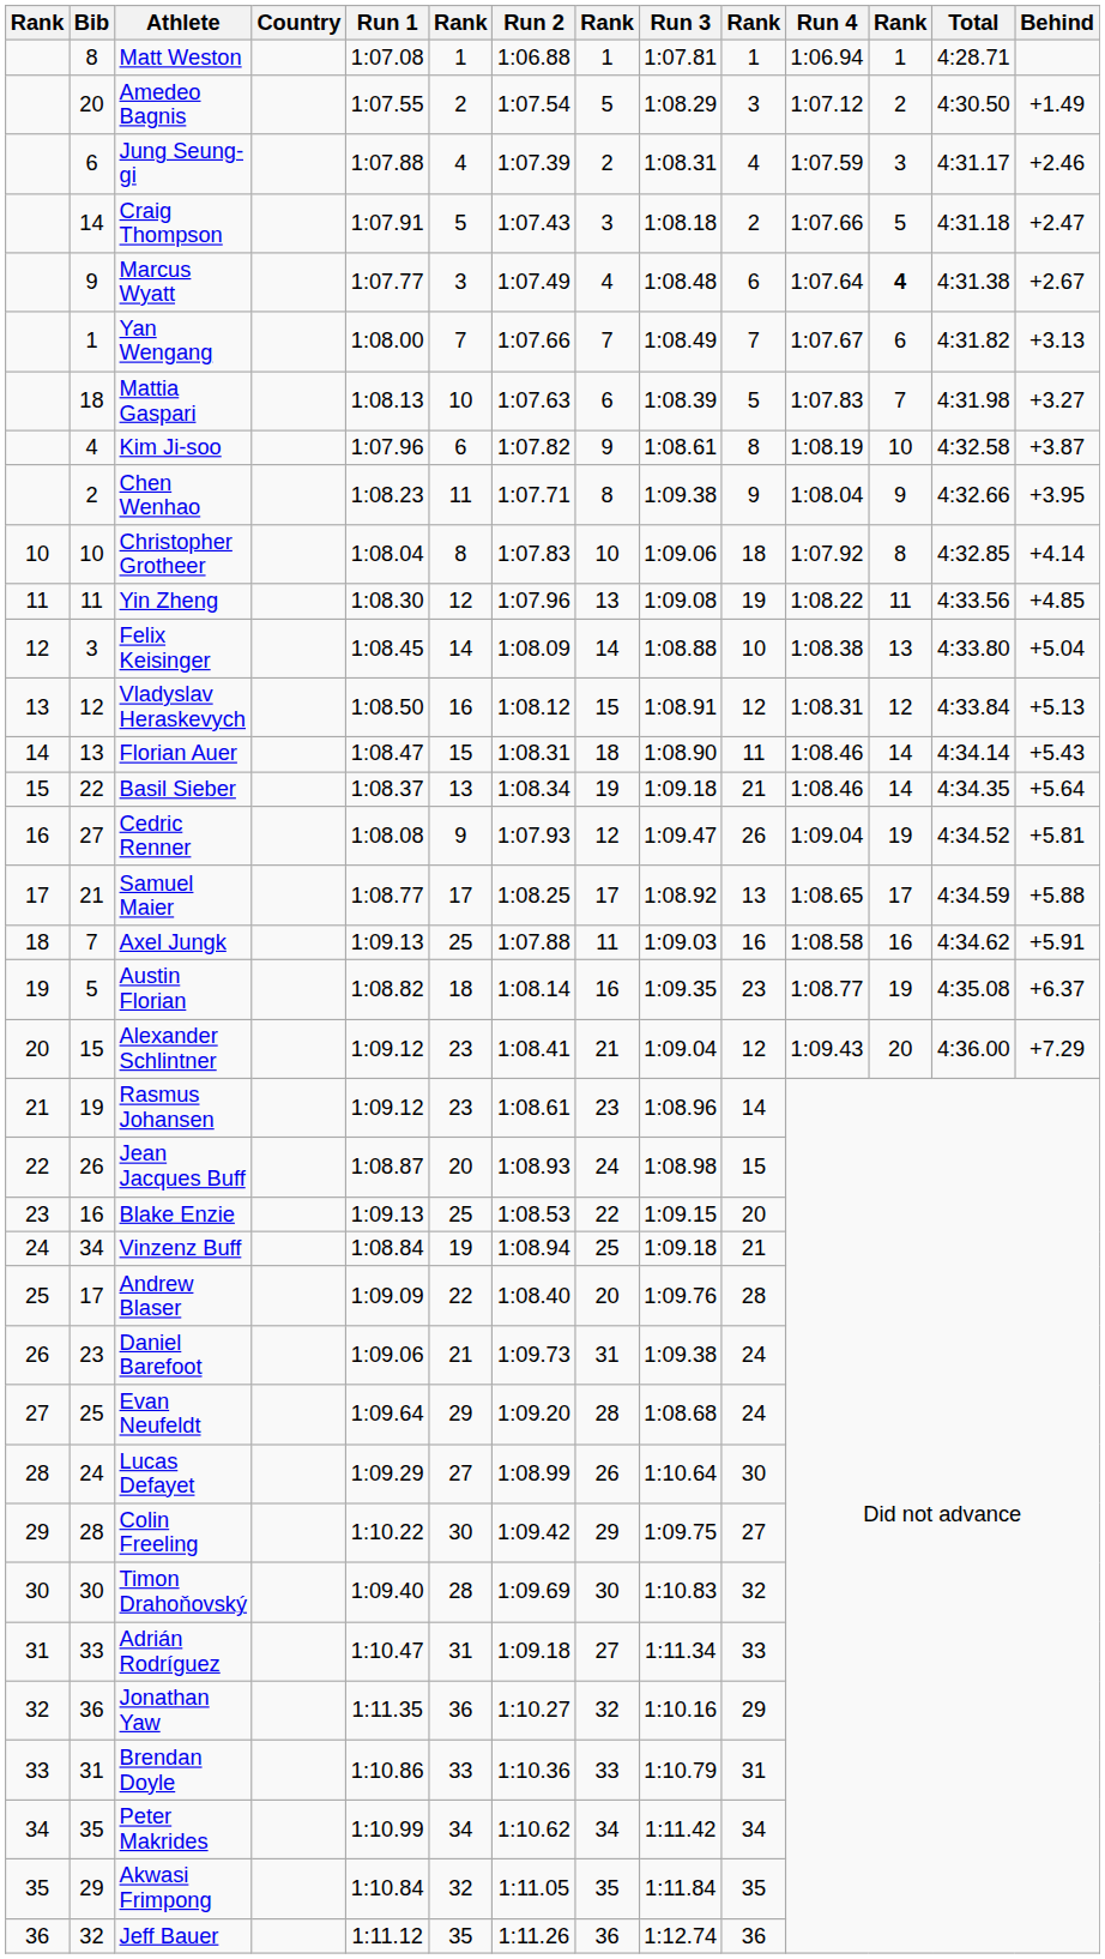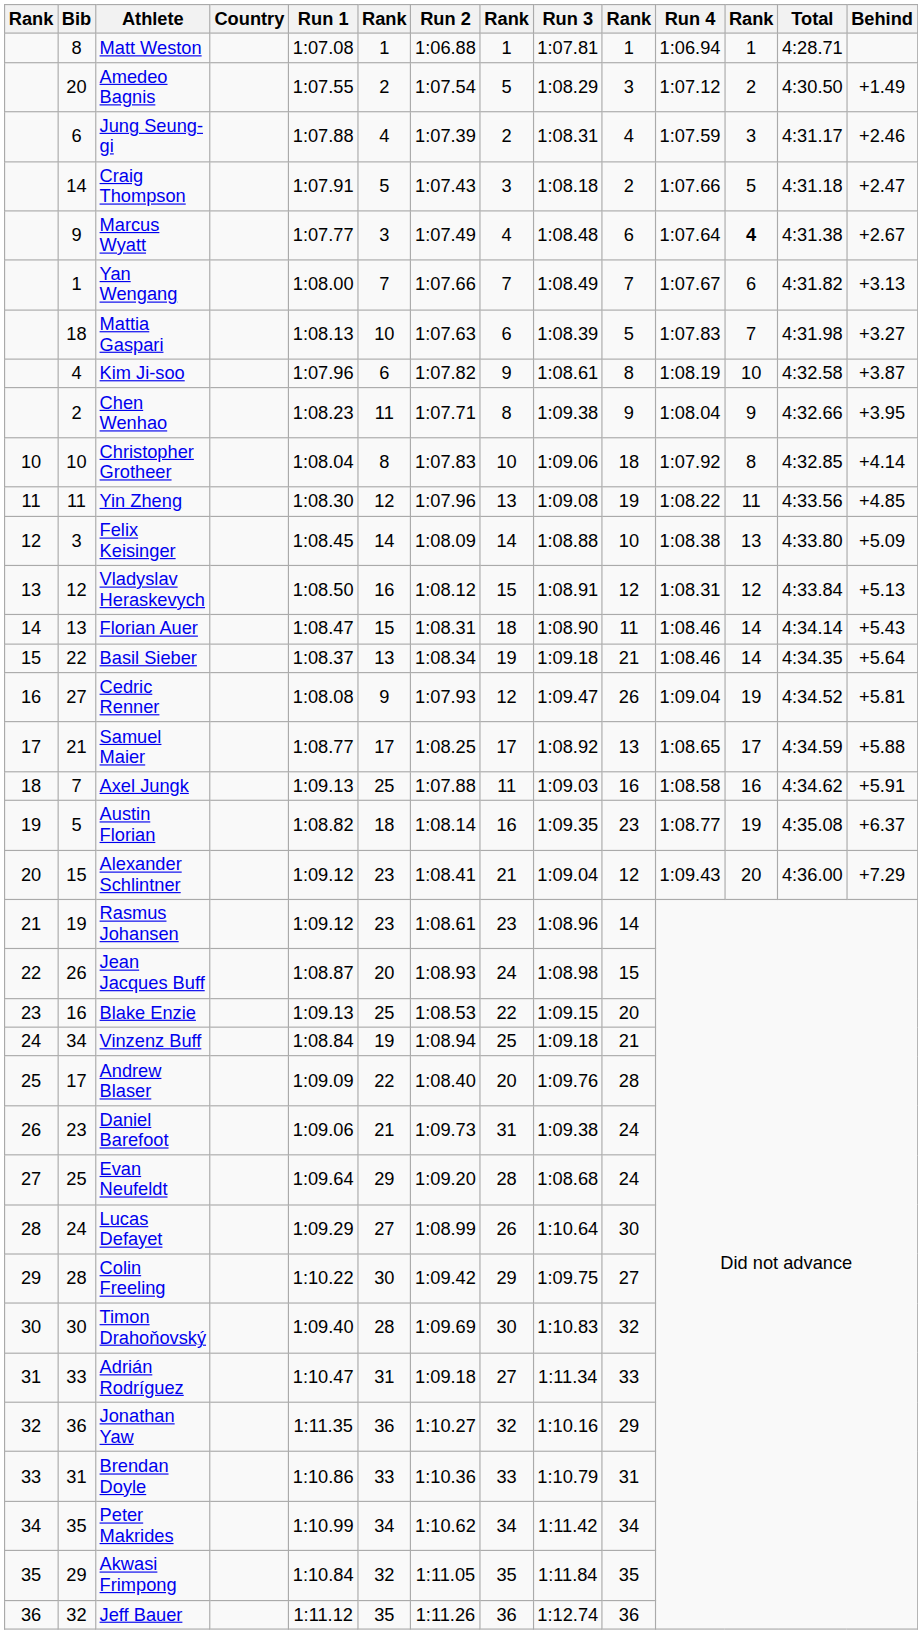 <table class="wikitable sortable" style="text-align:center">
 <tr>
 <th>Rank</th>
 <th>Bib</th>
 <th>Athlete</th>
 <th>Country</th>
 <th>Run 1</th>
 <th>Rank</th>
 <th>Run 2</th>
 <th>Rank</th>
 <th>Run 3</th>
 <th>Rank</th>
 <th>Run 4</th>
 <th>Rank</th>
 <th>Total</th>
 <th>Behind</th>
 </tr>
 <tr>
 <td></td>
 <td>8</td>
 <td align=left><a href='#'>Matt Weston</a></td>
 <td align=left></td>
 <td>1:07.08</td>
 <td>1</td>
 <td>1:06.88</td>
 <td>1</td>
 <td>1:07.81</td>
 <td>1</td>
 <td>1:06.94</td>
 <td>1</td>
 <td>4:28.71</td>
 <td></td>
 </tr>
 <tr>
 <td></td>
 <td>20</td>
 <td align=left><a href='#'>Amedeo Bagnis</a></td>
 <td align=left></td>
 <td>1:07.55</td>
 <td>2</td>
 <td>1:07.54</td>
 <td>5</td>
 <td>1:08.29</td>
 <td>3</td>
 <td>1:07.12</td>
 <td>2</td>
 <td>4:30.50</td>
 <td>+1.49</td>
 </tr>
 <tr>
 <td></td>
 <td>6</td>
 <td align=left><a href='#'>Jung Seung-gi</a></td>
 <td align=left></td>
 <td>1:07.88</td>
 <td>4</td>
 <td>1:07.39</td>
 <td>2</td>
 <td>1:08.31</td>
 <td>4</td>
 <td>1:07.59</td>
 <td>3</td>
 <td>4:31.17</td>
 <td>+2.46</td>
 </tr>
 <tr>
 <td></td>
 <td>14</td>
 <td align=left><a href='#'>Craig Thompson</a></td>
 <td align=left></td>
 <td>1:07.91</td>
 <td>5</td>
 <td>1:07.43</td>
 <td>3</td>
 <td>1:08.18</td>
 <td>2</td>
 <td>1:07.66</td>
 <td>5</td>
 <td>4:31.18</td>
 <td>+2.47</td>
 </tr>
 <tr>
 <td></td>
 <td>9</td>
 <td align=left><a href='#'>Marcus Wyatt</a></td>
 <td align=left></td>
 <td>1:07.77</td>
 <td>3</td>
 <td>1:07.49</td>
 <td>4</td>
 <td>1:08.48</td>
 <td>6</td>
 <td>1:07.64</td>
 <td><strong>4</strong></td>
 <td>4:31.38</td>
 <td>+2.67</td>
 </tr>
 <tr>
 <td></td>
 <td>1</td>
 <td align=left><a href='#'>Yan Wengang</a></td>
 <td align=left></td>
 <td>1:08.00</td>
 <td>7</td>
 <td>1:07.66</td>
 <td>7</td>
 <td>1:08.49</td>
 <td>7</td>
 <td>1:07.67</td>
 <td>6</td>
 <td>4:31.82</td>
 <td>+3.13</td>
 </tr>
 <tr>
 <td></td>
 <td>18</td>
 <td align=left><a href='#'>Mattia Gaspari</a></td>
 <td align=left></td>
 <td>1:08.13</td>
 <td>10</td>
 <td>1:07.63</td>
 <td>6</td>
 <td>1:08.39</td>
 <td>5</td>
 <td>1:07.83</td>
 <td>7</td>
 <td>4:31.98</td>
 <td>+3.27</td>
 </tr>
 <tr>
 <td></td>
 <td>4</td>
 <td align=left><a href='#'>Kim Ji-soo</a></td>
 <td align=left></td>
 <td>1:07.96</td>
 <td>6</td>
 <td>1:07.82</td>
 <td>9</td>
 <td>1:08.61</td>
 <td>8</td>
 <td>1:08.19</td>
 <td>10</td>
 <td>4:32.58</td>
 <td>+3.87</td>
 </tr>
 <tr>
 <td></td>
 <td>2</td>
 <td align=left><a href='#'>Chen Wenhao</a></td>
 <td align=left></td>
 <td>1:08.23</td>
 <td>11</td>
 <td>1:07.71</td>
 <td>8</td>
 <td>1:09.38</td>
 <td>9</td>
 <td>1:08.04</td>
 <td>9</td>
 <td>4:32.66</td>
 <td>+3.95</td>
 </tr>
 <tr>
 <td>10</td>
 <td>10</td>
 <td align=left><a href='#'>Christopher Grotheer</a></td>
 <td align=left></td>
 <td>1:08.04</td>
 <td>8</td>
 <td>1:07.83</td>
 <td>10</td>
 <td>1:09.06</td>
 <td>18</td>
 <td>1:07.92</td>
 <td>8</td>
 <td>4:32.85</td>
 <td>+4.14</td>
 </tr>
 <tr>
 <td>11</td>
 <td>11</td>
 <td align=left><a href='#'>Yin Zheng</a></td>
 <td align=left></td>
 <td>1:08.30</td>
 <td>12</td>
 <td>1:07.96</td>
 <td>13</td>
 <td>1:09.08</td>
 <td>19</td>
 <td>1:08.22</td>
 <td>11</td>
 <td>4:33.56</td>
 <td>+4.85</td>
 </tr>
 <tr>
 <td>12</td>
 <td>3</td>
 <td align=left><a href='#'>Felix Keisinger</a></td>
 <td align=left></td>
 <td>1:08.45</td>
 <td>14</td>
 <td>1:08.09</td>
 <td>14</td>
 <td>1:08.88</td>
 <td>10</td>
 <td>1:08.38</td>
 <td>13</td>
 <td>4:33.80</td>
-<td>+5.04</td>
+<td>+5.09</td>
 </tr>
 <tr>
 <td>13</td>
 <td>12</td>
 <td align=left><a href='#'>Vladyslav Heraskevych</a></td>
 <td align=left></td>
 <td>1:08.50</td>
 <td>16</td>
 <td>1:08.12</td>
 <td>15</td>
 <td>1:08.91</td>
 <td>12</td>
 <td>1:08.31</td>
 <td>12</td>
 <td>4:33.84</td>
 <td>+5.13</td>
 </tr>
 <tr>
 <td>14</td>
 <td>13</td>
 <td align=left><a href='#'>Florian Auer</a></td>
 <td align=left></td>
 <td>1:08.47</td>
 <td>15</td>
 <td>1:08.31</td>
 <td>18</td>
 <td>1:08.90</td>
 <td>11</td>
 <td>1:08.46</td>
 <td>14</td>
 <td>4:34.14</td>
 <td>+5.43</td>
 </tr>
 <tr>
 <td>15</td>
 <td>22</td>
 <td align=left><a href='#'>Basil Sieber</a></td>
 <td align=left></td>
 <td>1:08.37</td>
 <td>13</td>
 <td>1:08.34</td>
 <td>19</td>
 <td>1:09.18</td>
 <td>21</td>
 <td>1:08.46</td>
 <td>14</td>
 <td>4:34.35</td>
 <td>+5.64</td>
 </tr>
 <tr>
 <td>16</td>
 <td>27</td>
 <td align=left><a href='#'>Cedric Renner</a></td>
 <td align=left></td>
 <td>1:08.08</td>
 <td>9</td>
 <td>1:07.93</td>
 <td>12</td>
 <td>1:09.47</td>
 <td>26</td>
 <td>1:09.04</td>
 <td>19</td>
 <td>4:34.52</td>
 <td>+5.81</td>
 </tr>
 <tr>
 <td>17</td>
 <td>21</td>
 <td align=left><a href='#'>Samuel Maier</a></td>
 <td align=left></td>
 <td>1:08.77</td>
 <td>17</td>
 <td>1:08.25</td>
 <td>17</td>
 <td>1:08.92</td>
 <td>13</td>
 <td>1:08.65</td>
 <td>17</td>
 <td>4:34.59</td>
 <td>+5.88</td>
 </tr>
 <tr>
 <td>18</td>
 <td>7</td>
 <td align=left><a href='#'>Axel Jungk</a></td>
 <td align=left></td>
 <td>1:09.13</td>
 <td>25</td>
 <td>1:07.88</td>
 <td>11</td>
 <td>1:09.03</td>
 <td>16</td>
 <td>1:08.58</td>
 <td>16</td>
 <td>4:34.62</td>
 <td>+5.91</td>
 </tr>
 <tr>
 <td>19</td>
 <td>5</td>
 <td align=left><a href='#'>Austin Florian</a></td>
 <td align=left></td>
 <td>1:08.82</td>
 <td>18</td>
 <td>1:08.14</td>
 <td>16</td>
 <td>1:09.35</td>
 <td>23</td>
 <td>1:08.77</td>
 <td>19</td>
 <td>4:35.08</td>
 <td>+6.37</td>
 </tr>
 <tr>
 <td>20</td>
 <td>15</td>
 <td align=left><a href='#'>Alexander Schlintner</a></td>
 <td align=left></td>
 <td>1:09.12</td>
 <td>23</td>
 <td>1:08.41</td>
 <td>21</td>
 <td>1:09.04</td>
 <td>12</td>
 <td>1:09.43</td>
 <td>20</td>
 <td>4:36.00</td>
 <td>+7.29</td>
 </tr>
 <tr>
 <td>21</td>
 <td>19</td>
 <td align=left><a href='#'>Rasmus Johansen</a></td>
 <td align=left></td>
 <td>1:09.12</td>
 <td>23</td>
 <td>1:08.61</td>
 <td>23</td>
 <td>1:08.96</td>
 <td>14</td>
 <td colspan=4 rowspan=16>Did not advance</td>
 </tr>
 <tr>
 <td>22</td>
 <td>26</td>
 <td align=left><a href='#'>Jean Jacques Buff</a></td>
 <td align=left></td>
 <td>1:08.87</td>
 <td>20</td>
 <td>1:08.93</td>
 <td>24</td>
 <td>1:08.98</td>
 <td>15</td>
 </tr>
 <tr>
 <td>23</td>
 <td>16</td>
 <td align=left><a href='#'>Blake Enzie</a></td>
 <td align=left></td>
 <td>1:09.13</td>
 <td>25</td>
 <td>1:08.53</td>
 <td>22</td>
 <td>1:09.15</td>
 <td>20</td>
 </tr>
 <tr>
 <td>24</td>
 <td>34</td>
 <td align=left><a href='#'>Vinzenz Buff</a></td>
 <td align=left></td>
 <td>1:08.84</td>
 <td>19</td>
 <td>1:08.94</td>
 <td>25</td>
 <td>1:09.18</td>
 <td>21</td>
 </tr>
 <tr>
 <td>25</td>
 <td>17</td>
 <td align=left><a href='#'>Andrew Blaser</a></td>
 <td align=left></td>
 <td>1:09.09</td>
 <td>22</td>
 <td>1:08.40</td>
 <td>20</td>
 <td>1:09.76</td>
 <td>28</td>
 </tr>
 <tr>
 <td>26</td>
 <td>23</td>
 <td align=left><a href='#'>Daniel Barefoot</a></td>
 <td align=left></td>
 <td>1:09.06</td>
 <td>21</td>
 <td>1:09.73</td>
 <td>31</td>
 <td>1:09.38</td>
 <td>24</td>
 </tr>
 <tr>
 <td>27</td>
 <td>25</td>
 <td align=left><a href='#'>Evan Neufeldt</a></td>
 <td align=left></td>
 <td>1:09.64</td>
 <td>29</td>
 <td>1:09.20</td>
 <td>28</td>
 <td>1:08.68</td>
 <td>24</td>
 </tr>
 <tr>
 <td>28</td>
 <td>24</td>
 <td align=left><a href='#'>Lucas Defayet</a></td>
 <td align=left></td>
 <td>1:09.29</td>
 <td>27</td>
 <td>1:08.99</td>
 <td>26</td>
 <td>1:10.64</td>
 <td>30</td>
 </tr>
 <tr>
 <td>29</td>
 <td>28</td>
 <td align=left><a href='#'>Colin Freeling</a></td>
 <td align=left></td>
 <td>1:10.22</td>
 <td>30</td>
 <td>1:09.42</td>
 <td>29</td>
 <td>1:09.75</td>
 <td>27</td>
 </tr>
 <tr>
 <td>30</td>
 <td>30</td>
 <td align=left><a href='#'>Timon Drahoňovský</a></td>
 <td align=left></td>
 <td>1:09.40</td>
 <td>28</td>
 <td>1:09.69</td>
 <td>30</td>
 <td>1:10.83</td>
 <td>32</td>
 </tr>
 <tr>
 <td>31</td>
 <td>33</td>
 <td align=left><a href='#'>Adrián Rodríguez</a></td>
 <td align=left></td>
 <td>1:10.47</td>
 <td>31</td>
 <td>1:09.18</td>
 <td>27</td>
 <td>1:11.34</td>
 <td>33</td>
 </tr>
 <tr>
 <td>32</td>
 <td>36</td>
 <td align=left><a href='#'>Jonathan Yaw</a></td>
 <td align=left></td>
 <td>1:11.35</td>
 <td>36</td>
 <td>1:10.27</td>
 <td>32</td>
 <td>1:10.16</td>
 <td>29</td>
 </tr>
 <tr>
 <td>33</td>
 <td>31</td>
 <td align=left><a href='#'>Brendan Doyle</a></td>
 <td align=left></td>
 <td>1:10.86</td>
 <td>33</td>
 <td>1:10.36</td>
 <td>33</td>
 <td>1:10.79</td>
 <td>31</td>
 </tr>
 <tr>
 <td>34</td>
 <td>35</td>
 <td align=left><a href='#'>Peter Makrides</a></td>
 <td align=left></td>
 <td>1:10.99</td>
 <td>34</td>
 <td>1:10.62</td>
 <td>34</td>
 <td>1:11.42</td>
 <td>34</td>
 </tr>
 <tr>
 <td>35</td>
 <td>29</td>
 <td align=left><a href='#'>Akwasi Frimpong</a></td>
 <td align=left></td>
 <td>1:10.84</td>
 <td>32</td>
 <td>1:11.05</td>
 <td>35</td>
 <td>1:11.84</td>
 <td>35</td>
 </tr>
 <tr>
 <td>36</td>
 <td>32</td>
 <td align=left><a href='#'>Jeff Bauer</a></td>
 <td align=left></td>
 <td>1:11.12</td>
 <td>35</td>
 <td>1:11.26</td>
 <td>36</td>
 <td>1:12.74</td>
 <td>36</td>
 </tr>
 </table>
